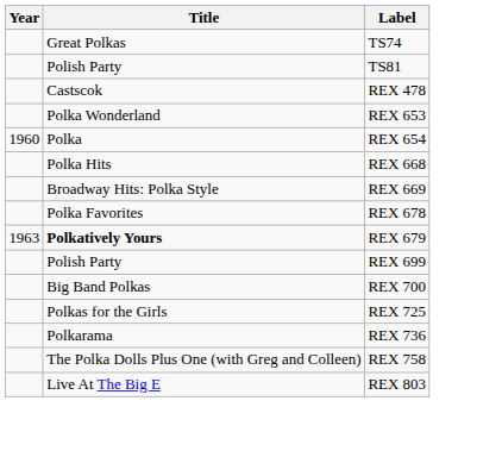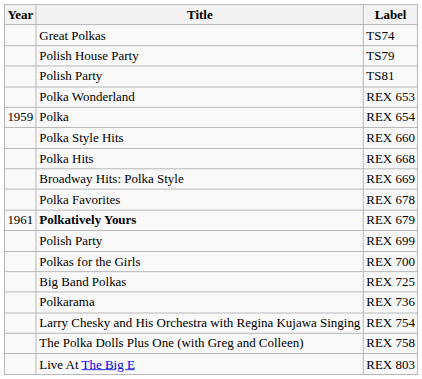 <table class="wikitable">
 <tr>
 <th>Year</th>
 <th>Title</th>
 <th>Label</th>
 </tr>
 <tr>
 <td></td>
 <td>Great Polkas</td>
 <td>TS74</td>
 </tr>
 <tr>
 <td></td>
-<td>Polish Party</td>
-<td>TS81</td>
+<td>Polish House Party</td>
+<td>TS79</td>
 </tr>
 <tr>
 <td></td>
-<td>Castscok</td>
-<td>REX 478</td>
+<td>Polish Party</td>
+<td>TS81</td>
 </tr>
 <tr>
 <td></td>
 <td>Polka Wonderland</td>
 <td>REX 653</td>
 </tr>
 <tr>
-<td>1960</td>
+<td>1959</td>
 <td>Polka</td>
 <td>REX 654</td>
+</tr>
+<tr>
+<td></td>
+<td>Polka Style Hits</td>
+<td>REX 660</td>
 </tr>
 <tr>
 <td></td>
 <td>Polka Hits</td>
 <td>REX 668</td>
 </tr>
 <tr>
 <td></td>
 <td>Broadway Hits: Polka Style</td>
 <td>REX 669</td>
 </tr>
 <tr>
 <td></td>
 <td>Polka Favorites</td>
 <td>REX 678</td>
 </tr>
 <tr>
-<td>1963</td>
+<td>1961</td>
 <td><strong>Polkatively Yours</strong></td>
 <td>REX 679</td>
 </tr>
 <tr>
 <td></td>
 <td>Polish Party</td>
 <td>REX 699</td>
 </tr>
 <tr>
 <td></td>
-<td>Big Band Polkas</td>
+<td>Polkas for the Girls</td>
 <td>REX 700</td>
 </tr>
 <tr>
 <td></td>
-<td>Polkas for the Girls</td>
+<td>Big Band Polkas</td>
 <td>REX 725</td>
 </tr>
 <tr>
 <td></td>
 <td>Polkarama</td>
 <td>REX 736</td>
+</tr>
+<tr>
+<td></td>
+<td>Larry Chesky and His Orchestra with Regina Kujawa Singing</td>
+<td>REX 754</td>
 </tr>
 <tr>
 <td></td>
 <td>The Polka Dolls Plus One (with Greg and Colleen)</td>
 <td>REX 758</td>
 </tr>
 <tr>
 <td></td>
 <td>Live At <a href='#'>The Big E</a></td>
 <td>REX 803</td>
 </tr>
 </table>
